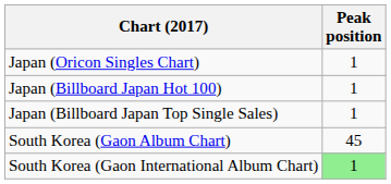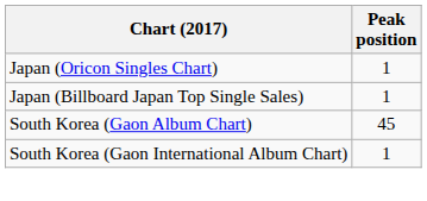 <table class="wikitable sortable">
 <tr>
 <th>Chart (2017)</th>
 <th>Peak<br>position</th>
 </tr>
 <tr>
 <td>Japan (<a href='#'>Oricon Singles Chart</a>)</td>
-<td align="center">1</td>
-</tr>
-<tr>
-<td>Japan (<a href='#'>Billboard Japan Hot 100</a>)</td>
 <td align="center">1</td>
 </tr>
 <tr>
 <td>Japan (Billboard Japan Top Single Sales)</td>
 <td align="center">1</td>
 </tr>
 <tr>
 <td>South Korea (<a href='#'>Gaon Album Chart</a>)</td>
 <td align="center">45</td>
 </tr>
 <tr>
 <td>South Korea (Gaon International Album Chart)</td>
-<td align="center" style="background: lightgreen;">1</td>
+<td align="center">1</td>
 </tr>
 </table>
